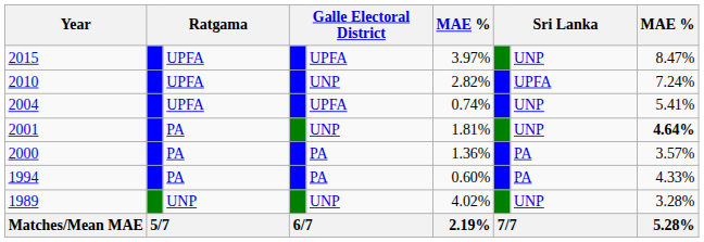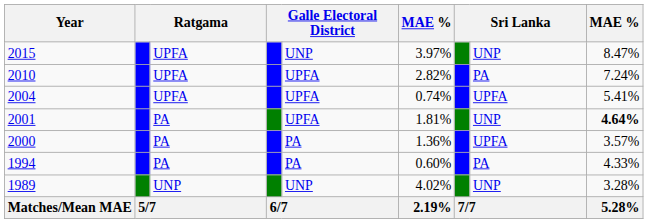 <table class="wikitable">
 <tr>
 <th>Year</th>
 <th colspan="2" width="144px">Ratgama</th>
 <th colspan="2" width="144px"><a href='#'>Galle Electoral District</a></th>
 <th><a href='#'>MAE</a> %</th>
 <th colspan="2" width="144px">Sri Lanka</th>
 <th>MAE %</th>
 </tr>
 <tr>
 <td><a href='#'>2015</a></td>
 <td style="background-color:blue;" width="10px"></td>
 <td style="text-align:left;"><a href='#'>UPFA</a></td>
 <td style="background-color:blue;" width="10px"></td>
-<td style="text-align:left;"><a href='#'>UPFA</a></td>
+<td style="text-align:left;"><a href='#'>UNP</a></td>
 <td style="text-align:right;">3.97%</td>
 <td style="background-color:green;" width="10px"></td>
 <td style="text-align:left;"><a href='#'>UNP</a></td>
 <td style="text-align:right;">8.47%</td>
 </tr>
 <tr>
 <td><a href='#'>2010</a></td>
 <td style="background-color:blue;" width="10px"></td>
 <td style="text-align:left;"><a href='#'>UPFA</a></td>
 <td style="background-color:blue;" width="10px"></td>
-<td style="text-align:left;"><a href='#'>UNP</a></td>
+<td style="text-align:left;"><a href='#'>UPFA</a></td>
 <td style="text-align:right;">2.82%</td>
 <td style="background-color:blue;" width="10px"></td>
-<td style="text-align:left;"><a href='#'>UPFA</a></td>
+<td style="text-align:left;"><a href='#'>PA</a></td>
 <td style="text-align:right;">7.24%</td>
 </tr>
 <tr>
 <td><a href='#'>2004</a></td>
 <td style="background-color:blue;" width="10px"></td>
 <td style="text-align:left;"><a href='#'>UPFA</a></td>
 <td style="background-color:blue;" width="10px"></td>
 <td style="text-align:left;"><a href='#'>UPFA</a></td>
 <td style="text-align:right;">0.74%</td>
 <td style="background-color:blue;" width="10px"></td>
-<td style="text-align:left;"><a href='#'>UNP</a></td>
+<td style="text-align:left;"><a href='#'>UPFA</a></td>
 <td style="text-align:right;">5.41%</td>
 </tr>
 <tr>
 <td><a href='#'>2001</a></td>
 <td style="background-color:blue;" width="10px"></td>
 <td style="text-align:left;"><a href='#'>PA</a></td>
 <td style="background-color:green;" width="10px"></td>
-<td style="text-align:left;"><a href='#'>UNP</a></td>
+<td style="text-align:left;"><a href='#'>UPFA</a></td>
 <td style="text-align:right;">1.81%</td>
 <td style="background-color:green;" width="10px"></td>
 <td style="text-align:left;"><a href='#'>UNP</a></td>
 <td style="text-align:right;"><strong>4.64%</strong></td>
 </tr>
 <tr>
 <td><a href='#'>2000</a></td>
 <td style="background-color:blue;" width="10px"></td>
 <td style="text-align:left;"><a href='#'>PA</a></td>
 <td style="background-color:blue;" width="10px"></td>
 <td style="text-align:left;"><a href='#'>PA</a></td>
 <td style="text-align:right;">1.36%</td>
 <td style="background-color:blue;" width="10px"></td>
-<td style="text-align:left;"><a href='#'>PA</a></td>
+<td style="text-align:left;"><a href='#'>UPFA</a></td>
 <td style="text-align:right;">3.57%</td>
 </tr>
 <tr>
 <td><a href='#'>1994</a></td>
 <td style="background-color:blue;" width="10px"></td>
 <td style="text-align:left;"><a href='#'>PA</a></td>
 <td style="background-color:blue;" width="10px"></td>
 <td style="text-align:left;"><a href='#'>PA</a></td>
 <td style="text-align:right;">0.60%</td>
 <td style="background-color:blue;" width="10px"></td>
 <td style="text-align:left;"><a href='#'>PA</a></td>
 <td style="text-align:right;">4.33%</td>
 </tr>
 <tr>
 <td><a href='#'>1989</a></td>
 <td style="background-color:green;" width="10px"></td>
 <td style="text-align:left;"><a href='#'>UNP</a></td>
 <td style="background-color:green;" width="10px"></td>
 <td style="text-align:left;"><a href='#'>UNP</a></td>
 <td style="text-align:right;">4.02%</td>
 <td style="background-color:green;" width="10px"></td>
 <td style="text-align:left;"><a href='#'>UNP</a></td>
 <td style="text-align:right;">3.28%</td>
 </tr>
 <tr>
 <th>Matches/Mean MAE</th>
 <th style="text-align:left;"colspan="2" width="144px">5/7</th>
 <th style="text-align:left;"colspan="2" width="144px">6/7</th>
 <th style="text-align:right;">2.19%</th>
 <th style="text-align:left;"colspan="2" width="144px">7/7</th>
 <th style="text-align:right;">5.28%</th>
 </tr>
 </table>
